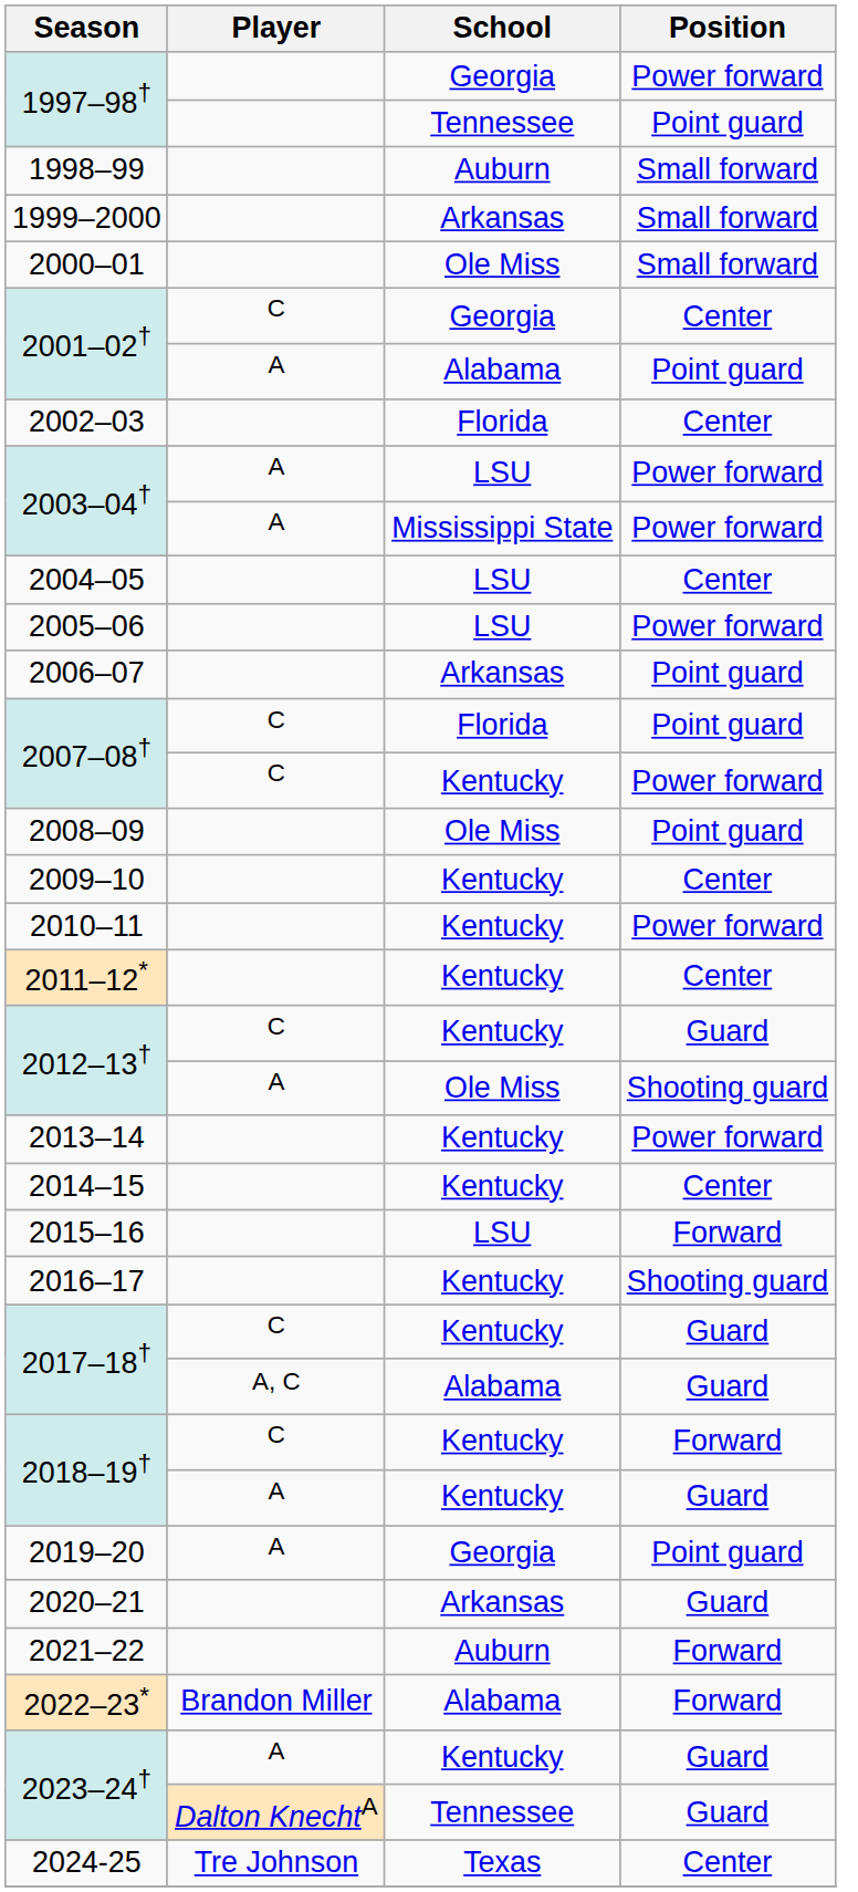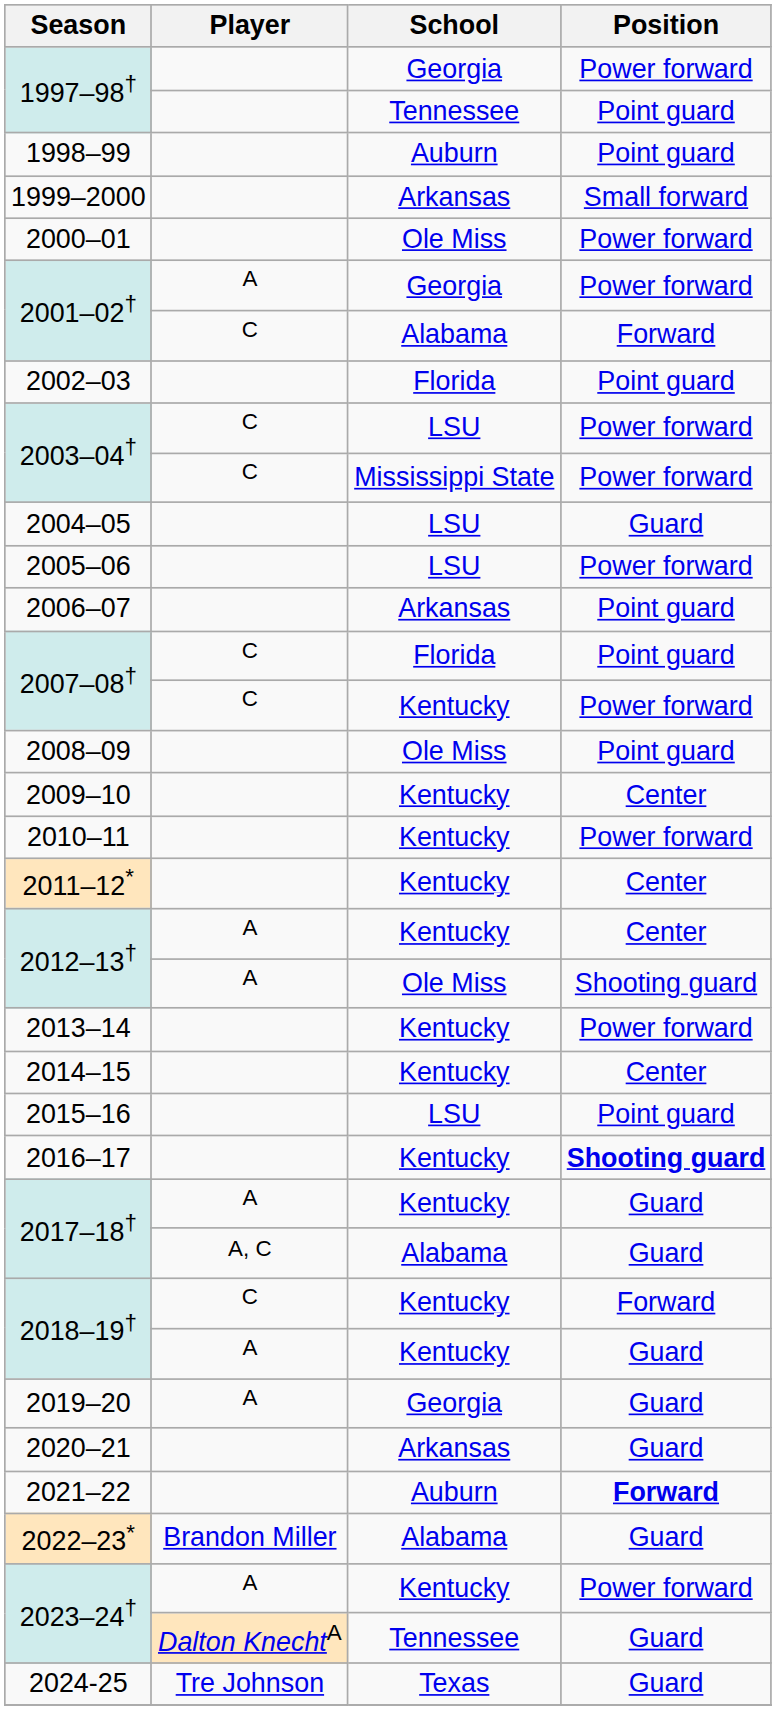 <table class="wikitable sortable">
 <tr>
 <th>Season</th>
 <th>Player</th>
 <th>School</th>
 <th>Position</th>
 </tr>
 <tr align=center>
 <td rowspan=2 bgcolor=#cfecec>1997–98<sup>†</sup></td>
 <td></td>
 <td><a href='#'>Georgia</a></td>
 <td><a href='#'>Power forward</a></td>
 </tr>
 <tr align=center>
 <td></td>
 <td><a href='#'>Tennessee</a></td>
 <td><a href='#'>Point guard</a></td>
 </tr>
 <tr align=center>
 <td>1998–99</td>
 <td><em></em></td>
 <td><a href='#'>Auburn</a></td>
-<td><a href='#'>Small forward</a></td>
+<td><a href='#'>Point guard</a></td>
 </tr>
 <tr align=center>
 <td>1999–2000</td>
 <td></td>
 <td><a href='#'>Arkansas</a></td>
 <td><a href='#'>Small forward</a></td>
 </tr>
 <tr align=center>
 <td>2000–01</td>
 <td></td>
 <td><a href='#'>Ole Miss</a></td>
-<td><a href='#'>Small forward</a></td>
+<td><a href='#'>Power forward</a></td>
 </tr>
 <tr align=center>
 <td rowspan=2 bgcolor=#cfecec>2001–02<sup>†</sup></td>
-<td><em></em><sup>C</sup></td>
+<td><sup>A</sup></td>
 <td><a href='#'>Georgia</a></td>
-<td><a href='#'>Center</a></td>
+<td><a href='#'>Power forward</a></td>
 </tr>
 <tr align=center>
-<td><sup>A</sup></td>
+<td><sup>C</sup></td>
 <td><a href='#'>Alabama</a></td>
-<td><a href='#'>Point guard</a></td>
+<td><a href='#'>Forward</a></td>
 </tr>
 <tr align=center>
 <td>2002–03</td>
 <td></td>
 <td><a href='#'>Florida</a></td>
-<td><a href='#'>Center</a></td>
+<td><a href='#'>Point guard</a></td>
 </tr>
 <tr align=center>
 <td rowspan=2 bgcolor=#cfecec>2003–04<sup>†</sup></td>
-<td><sup>A</sup></td>
+<td><sup>C</sup></td>
 <td><a href='#'>LSU</a></td>
 <td><a href='#'>Power forward</a></td>
 </tr>
 <tr align=center>
-<td><em></em><sup>A</sup></td>
+<td><sup>C</sup></td>
 <td><a href='#'>Mississippi State</a></td>
 <td><a href='#'>Power forward</a></td>
 </tr>
 <tr align=center>
 <td>2004–05</td>
 <td></td>
 <td><a href='#'>LSU</a></td>
-<td><a href='#'>Center</a></td>
+<td><a href='#'>Guard</a></td>
 </tr>
 <tr align=center>
 <td>2005–06</td>
 <td></td>
 <td><a href='#'>LSU</a></td>
 <td><a href='#'>Power forward</a></td>
 </tr>
 <tr align=center>
 <td>2006–07</td>
 <td></td>
 <td><a href='#'>Arkansas</a></td>
 <td><a href='#'>Point guard</a></td>
 </tr>
 <tr align=center>
 <td rowspan=2 bgcolor=#cfecec>2007–08<sup>†</sup></td>
 <td><sup>C</sup></td>
 <td><a href='#'>Florida</a></td>
 <td><a href='#'>Point guard</a></td>
 </tr>
 <tr align=center>
 <td><sup>C</sup></td>
 <td><a href='#'>Kentucky</a></td>
 <td><a href='#'>Power forward</a></td>
 </tr>
 <tr align=center>
 <td>2008–09</td>
 <td></td>
 <td><a href='#'>Ole Miss</a></td>
 <td><a href='#'>Point guard</a></td>
 </tr>
 <tr align=center>
 <td>2009–10</td>
 <td></td>
 <td><a href='#'>Kentucky</a></td>
 <td><a href='#'>Center</a></td>
 </tr>
 <tr align=center>
 <td>2010–11</td>
 <td></td>
 <td><a href='#'>Kentucky</a></td>
 <td><a href='#'>Power forward</a></td>
 </tr>
 <tr align=center>
 <td style="background-color:#FFE6BD;">2011–12<sup>*</sup></td>
 <td></td>
 <td><a href='#'>Kentucky</a></td>
 <td><a href='#'>Center</a></td>
 </tr>
 <tr align=center>
 <td rowspan=2 bgcolor=#cfecec>2012–13<sup>†</sup></td>
-<td><sup>C</sup></td>
+<td><sup>A</sup></td>
 <td><a href='#'>Kentucky</a></td>
-<td><a href='#'>Guard</a></td>
+<td><a href='#'>Center</a></td>
 </tr>
 <tr align=center>
 <td><em></em><sup>A</sup></td>
 <td><a href='#'>Ole Miss</a></td>
 <td><a href='#'>Shooting guard</a></td>
 </tr>
 <tr align=center>
 <td>2013–14</td>
 <td></td>
 <td><a href='#'>Kentucky</a></td>
 <td><a href='#'>Power forward</a></td>
 </tr>
 <tr align=center>
 <td>2014–15</td>
 <td></td>
 <td><a href='#'>Kentucky</a></td>
 <td><a href='#'>Center</a></td>
 </tr>
 <tr align=center>
 <td>2015–16</td>
 <td></td>
 <td><a href='#'>LSU</a></td>
-<td><a href='#'>Forward</a></td>
+<td><a href='#'>Point guard</a></td>
 </tr>
 <tr align=center>
 <td>2016–17</td>
 <td></td>
 <td><a href='#'>Kentucky</a></td>
-<td><a href='#'>Shooting guard</a></td>
+<td><strong><a href='#'>Shooting guard</a></strong></td>
 </tr>
 <tr align=center>
 <td rowspan=2 bgcolor=#cfecec>2017–18<sup>†</sup></td>
-<td><sup>C</sup></td>
+<td><em></em><sup>A</sup></td>
 <td><a href='#'>Kentucky</a></td>
 <td><a href='#'>Guard</a></td>
 </tr>
 <tr align=center>
 <td><sup>A, C</sup></td>
 <td><a href='#'>Alabama</a></td>
 <td><a href='#'>Guard</a></td>
 </tr>
 <tr align=center>
 <td rowspan=2 bgcolor=#cfecec>2018–19<sup>†</sup></td>
 <td><sup>C</sup></td>
 <td><a href='#'>Kentucky</a></td>
 <td><a href='#'>Forward</a></td>
 </tr>
 <tr align=center>
 <td><sup>A</sup></td>
 <td><a href='#'>Kentucky</a></td>
 <td><a href='#'>Guard</a></td>
 </tr>
 <tr align=center>
 <td>2019–20</td>
 <td><sup>A</sup></td>
 <td><a href='#'>Georgia</a></td>
-<td><a href='#'>Point guard</a></td>
+<td><a href='#'>Guard</a></td>
 </tr>
 <tr align=center>
 <td>2020–21</td>
 <td></td>
 <td><a href='#'>Arkansas</a></td>
 <td><a href='#'>Guard</a></td>
 </tr>
 <tr align=center>
 <td>2021–22</td>
 <td></td>
 <td><a href='#'>Auburn</a></td>
-<td><a href='#'>Forward</a></td>
+<td><strong><a href='#'>Forward</a></strong></td>
 </tr>
 <tr align=center>
 <td style="background-color:#FFE6BD;">2022–23<sup>*</sup></td>
 <td><a href='#'>Brandon Miller</a></td>
 <td><a href='#'>Alabama</a></td>
-<td><a href='#'>Forward</a></td>
+<td><a href='#'>Guard</a></td>
 </tr>
 <tr align=center>
 <td rowspan=2 bgcolor=#cfecec>2023–24<sup>†</sup></td>
 <td><sup>A</sup></td>
 <td><a href='#'>Kentucky</a></td>
-<td><a href='#'>Guard</a></td>
+<td><a href='#'>Power forward</a></td>
 </tr>
 <tr align=center>
 <td bgcolor=#ffe6bd><em><a href='#'>Dalton Knecht</a></em><sup>A</sup></td>
 <td><a href='#'>Tennessee</a></td>
 <td><a href='#'>Guard</a></td>
 </tr>
 <tr align=center>
 <td>2024-25</td>
 <td><a href='#'>Tre Johnson</a></td>
 <td><a href='#'>Texas</a></td>
-<td><a href='#'>Center</a></td>
+<td><a href='#'>Guard</a></td>
 </tr>
 <tr align=center>
 </tr>
 </table>
